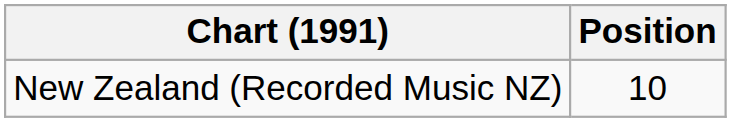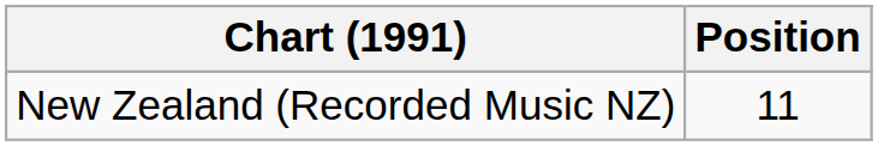 <table class="wikitable sortable">
 <tr>
 <th>Chart (1991)</th>
 <th>Position</th>
 </tr>
 <tr>
 <td align="left">New Zealand (Recorded Music NZ)</td>
-<td align="center">10</td>
+<td align="center">11</td>
 </tr>
 </table>
